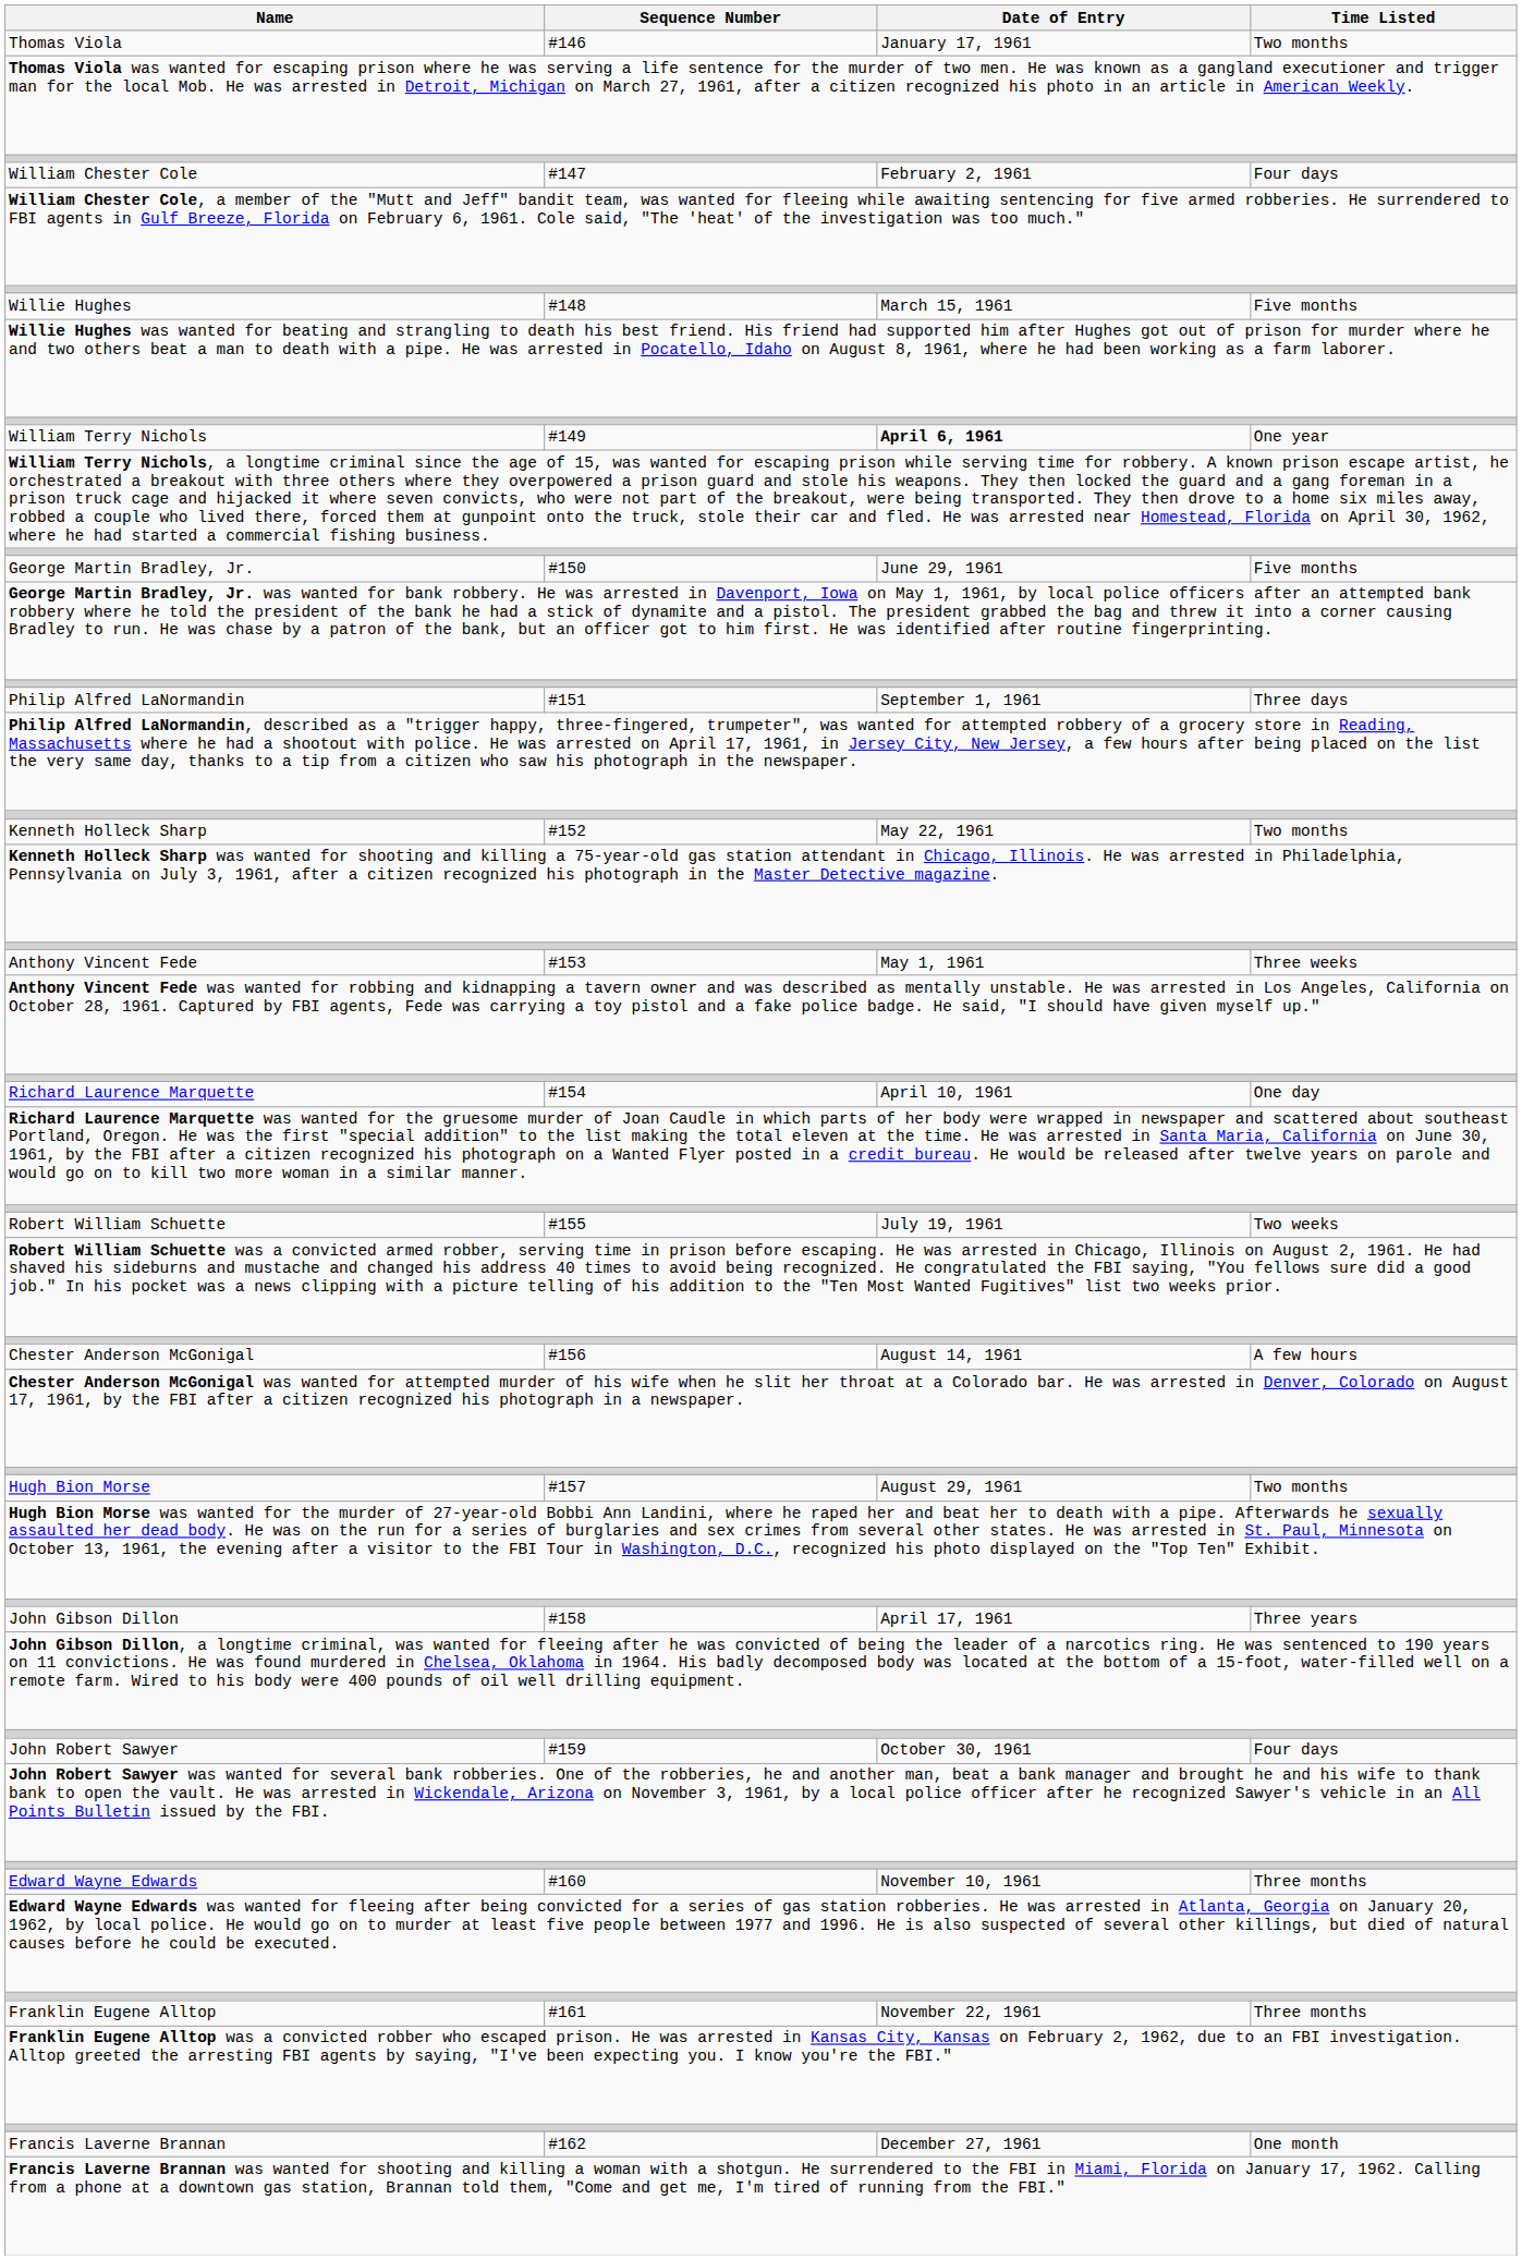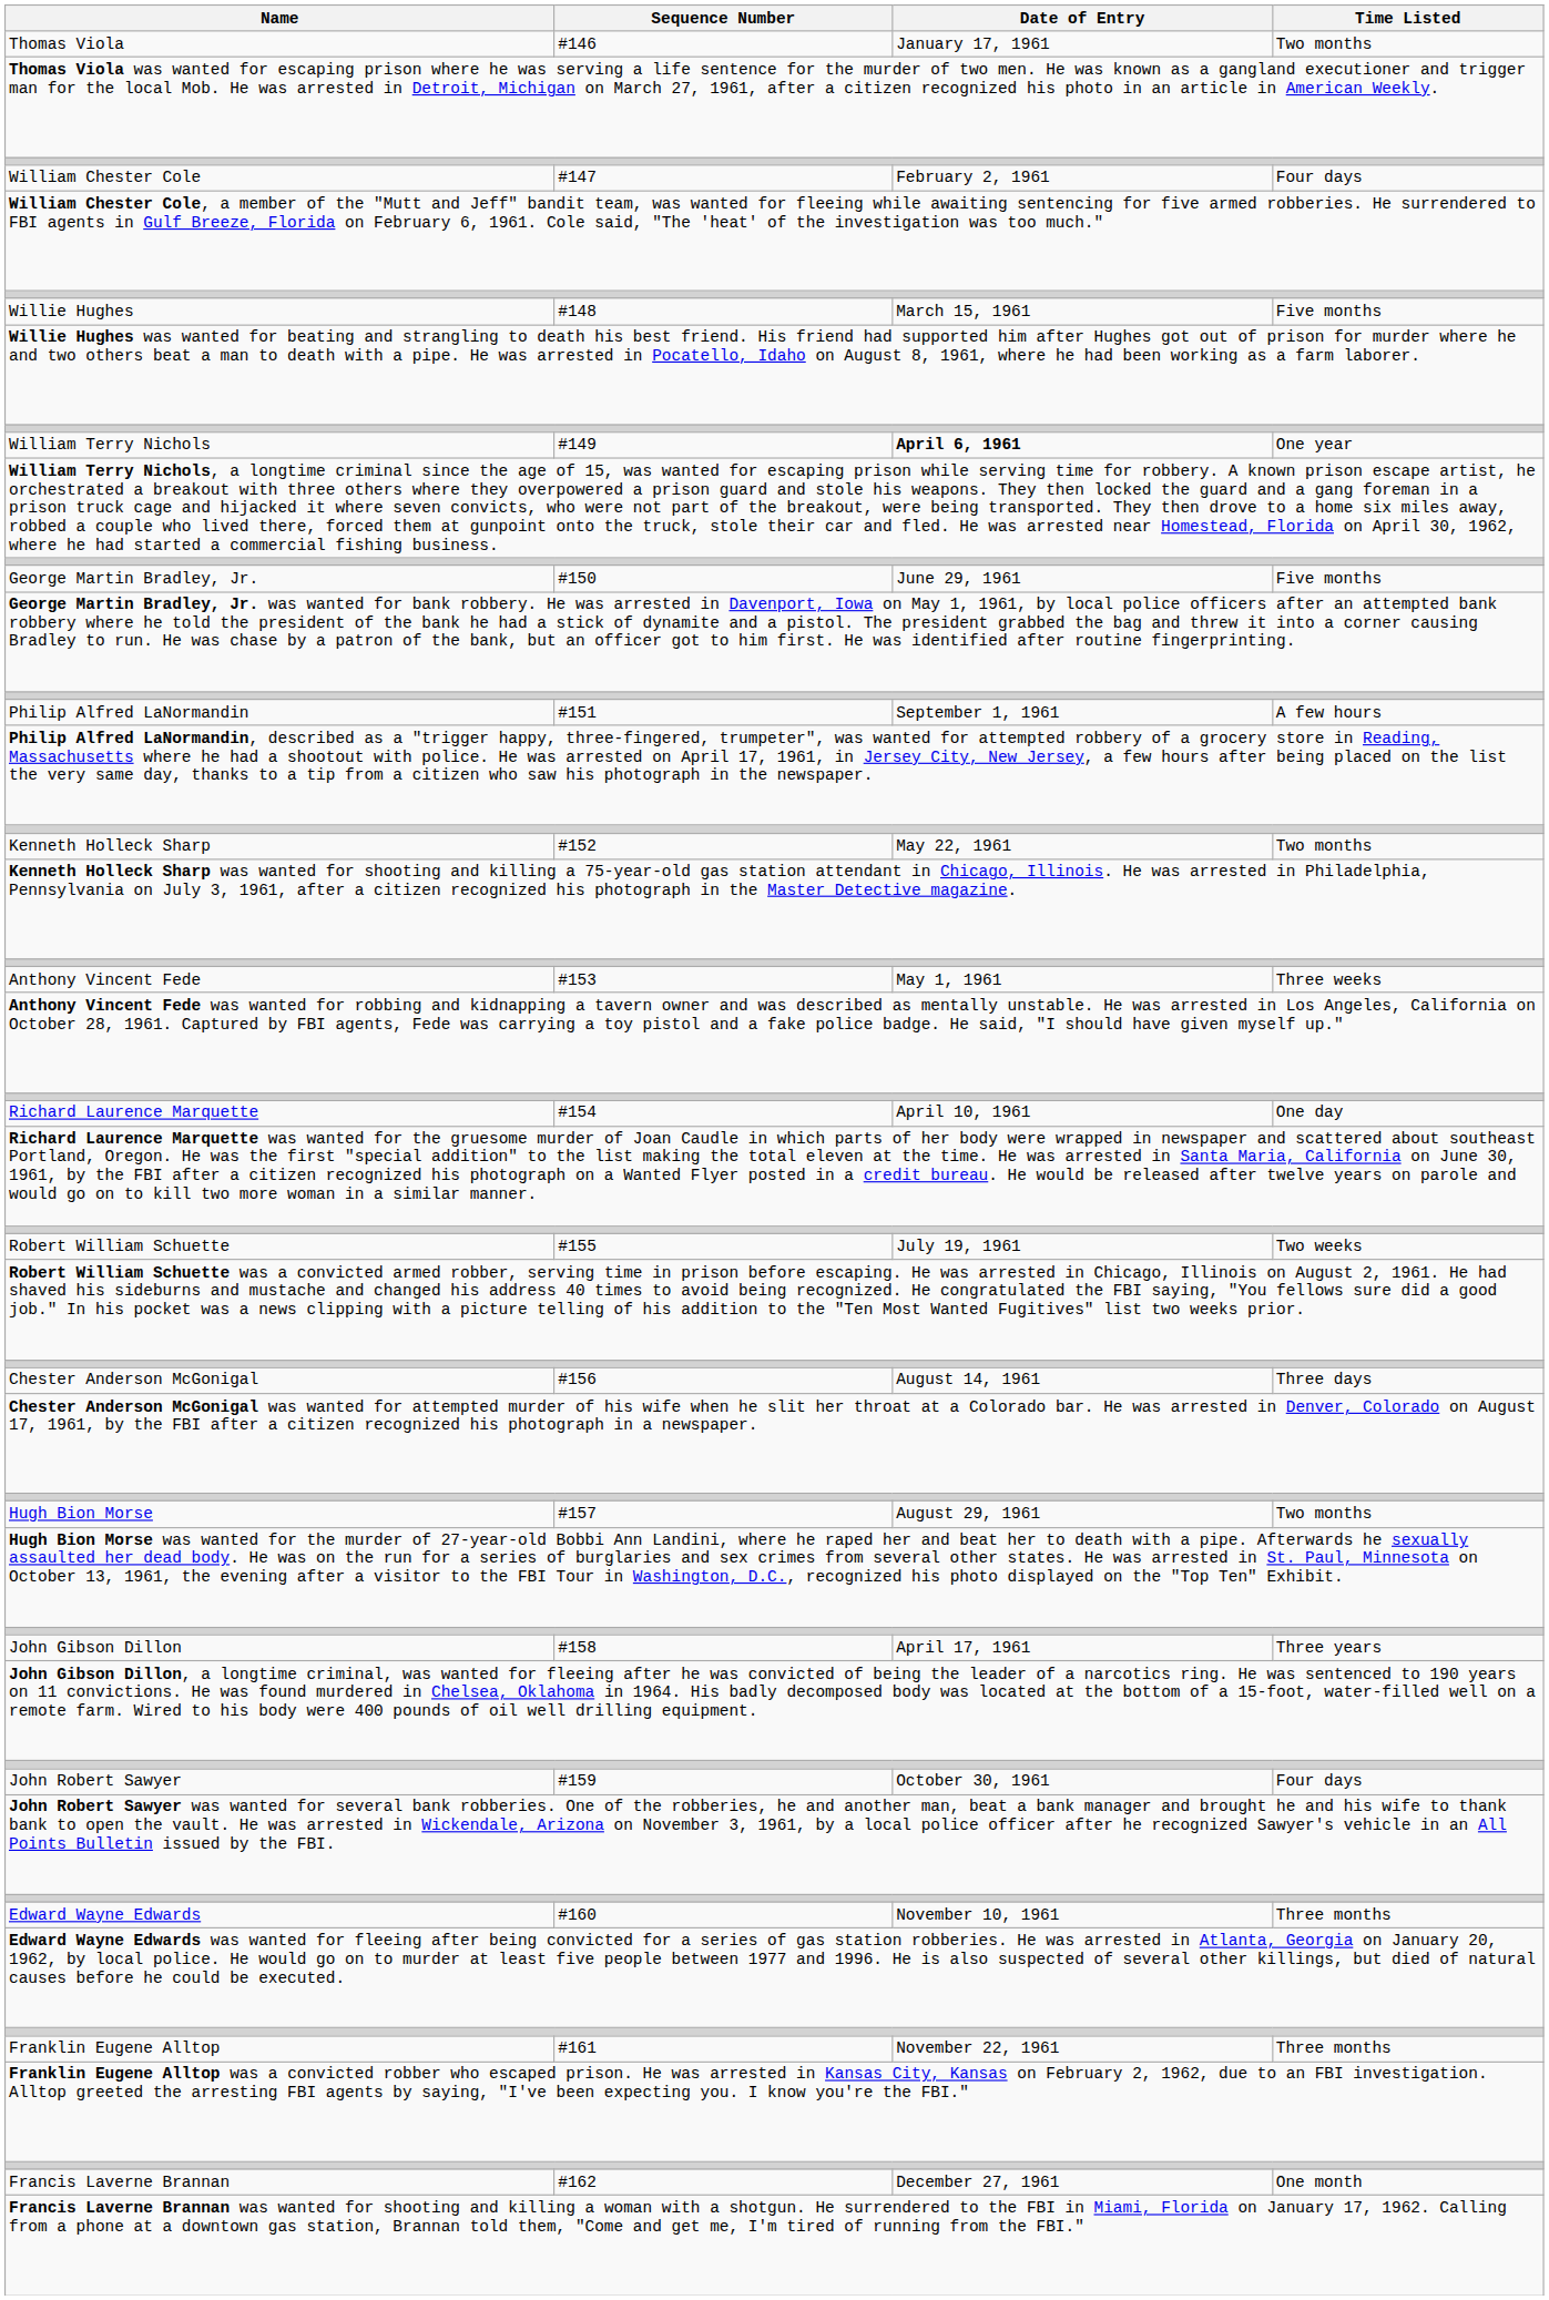 <table class="wikitable">
 <tr>
 <th>Name</th>
 <th>Sequence Number</th>
 <th>Date of Entry</th>
 <th>Time Listed</th>
 </tr>
 <tr>
 <td height="10">Thomas Viola</td>
 <td>#146</td>
 <td>January 17, 1961</td>
 <td>Two months</td>
 </tr>
 <tr>
 <td colspan="4" height="75" valign="top"><strong>Thomas Viola</strong> was wanted for escaping prison where he was serving a life sentence for the murder of two men. He was known as a gangland executioner and trigger man for the local Mob. He was arrested in <a href='#'>Detroit, Michigan</a> on March 27, 1961, after a citizen recognized his photo in an article in <a href='#'>American Weekly</a>.</td>
 </tr>
 <tr>
 <td colspan="4" style="background-color:lightgrey;"></td>
 </tr>
 <tr>
 <td height="10">William Chester Cole</td>
 <td>#147</td>
 <td>February 2, 1961</td>
 <td>Four days</td>
 </tr>
 <tr>
 <td colspan="4" height="75" valign="top"><strong>William Chester Cole</strong>, a member of the "Mutt and Jeff" bandit team, was wanted for fleeing while awaiting sentencing for five armed robberies. He surrendered to FBI agents in <a href='#'>Gulf Breeze, Florida</a> on February 6, 1961. Cole said, "The 'heat' of the investigation was too much."</td>
 </tr>
 <tr>
 <td colspan="4" style="background-color:lightgrey;"></td>
 </tr>
 <tr>
 <td height="10">Willie Hughes</td>
 <td>#148</td>
 <td>March 15, 1961</td>
 <td>Five months</td>
 </tr>
 <tr>
 <td colspan="4" height="75" valign="top"><strong>Willie Hughes</strong> was wanted for beating and strangling to death his best friend. His friend had supported him after Hughes got out of prison for murder where he and two others beat a man to death with a pipe. He was arrested in <a href='#'>Pocatello, Idaho</a> on August 8, 1961, where he had been working as a farm laborer.</td>
 </tr>
 <tr>
 <td colspan="4" style="background-color:lightgrey;"></td>
 </tr>
 <tr>
 <td height="10">William Terry Nichols</td>
 <td>#149</td>
 <td><strong>April 6, 1961</strong></td>
 <td>One year</td>
 </tr>
 <tr>
 <td colspan="4" height="75" valign="top"><strong>William Terry Nichols</strong>, a longtime criminal since the age of 15, was wanted for escaping prison while serving time for robbery. A known prison escape artist, he orchestrated a breakout with three others where they overpowered a prison guard and stole his weapons. They then locked the guard and a gang foreman in a prison truck cage and hijacked it where seven convicts, who were not part of the breakout, were being transported. They then drove to a home six miles away, robbed a couple who lived there, forced them at gunpoint onto the truck, stole their car and fled. He was arrested near <a href='#'>Homestead, Florida</a> on April 30, 1962, where he had started a commercial fishing business.</td>
 </tr>
 <tr>
 <td colspan="4" style="background-color:lightgrey;"></td>
 </tr>
 <tr>
 <td height="10">George Martin Bradley, Jr.</td>
 <td>#150</td>
 <td>June 29, 1961</td>
 <td>Five months</td>
 </tr>
 <tr>
 <td colspan="4" height="75" valign="top"><strong>George Martin Bradley, Jr.</strong> was wanted for bank robbery. He was arrested in <a href='#'>Davenport, Iowa</a> on May 1, 1961, by local police officers after an attempted bank robbery where he told the president of the bank he had a stick of dynamite and a pistol. The president grabbed the bag and threw it into a corner causing Bradley to run. He was chase by a patron of the bank, but an officer got to him first. He was identified after routine fingerprinting.</td>
 </tr>
 <tr>
 <td colspan="4" style="background-color:lightgrey;"></td>
 </tr>
 <tr>
 <td height="10">Philip Alfred LaNormandin</td>
 <td>#151</td>
 <td>September 1, 1961</td>
-<td>Three days</td>
+<td>A few hours</td>
 </tr>
 <tr>
 <td colspan="4" height="75" valign="top"><strong>Philip Alfred LaNormandin</strong>, described as a "trigger happy, three-fingered, trumpeter", was wanted for attempted robbery of a grocery store in <a href='#'>Reading, Massachusetts</a> where he had a shootout with police. He was arrested on April 17, 1961, in <a href='#'>Jersey City, New Jersey</a>, a few hours after being placed on the list the very same day, thanks to a tip from a citizen who saw his photograph in the newspaper.</td>
 </tr>
 <tr>
 <td colspan="4" style="background-color:lightgrey;"></td>
 </tr>
 <tr>
 <td height="10">Kenneth Holleck Sharp</td>
 <td>#152</td>
 <td>May 22, 1961</td>
 <td>Two months</td>
 </tr>
 <tr>
 <td colspan="4" height="75" valign="top"><strong>Kenneth Holleck Sharp</strong> was wanted for shooting and killing a 75-year-old gas station attendant in <a href='#'>Chicago, Illinois</a>. He was arrested in Philadelphia, Pennsylvania on July 3, 1961, after a citizen recognized his photograph in the <a href='#'>Master Detective magazine</a>.</td>
 </tr>
 <tr>
 <td colspan="4" style="background-color:lightgrey;"></td>
 </tr>
 <tr>
 <td height="10">Anthony Vincent Fede</td>
 <td>#153</td>
 <td>May 1, 1961</td>
 <td>Three weeks</td>
 </tr>
 <tr>
 <td colspan="4" height="75" valign="top"><strong>Anthony Vincent Fede</strong> was wanted for robbing and kidnapping a tavern owner and was described as mentally unstable. He was arrested in Los Angeles, California on October 28, 1961. Captured by FBI agents, Fede was carrying a toy pistol and a fake police badge. He said, "I should have given myself up."</td>
 </tr>
 <tr>
 <td colspan="4" style="background-color:lightgrey;"></td>
 </tr>
 <tr>
 <td height="10"><a href='#'>Richard Laurence Marquette</a></td>
 <td>#154</td>
 <td>April 10, 1961</td>
 <td>One day</td>
 </tr>
 <tr>
 <td colspan="4" height="75" valign="top"><strong>Richard Laurence Marquette</strong> was wanted for the gruesome murder of Joan Caudle in which parts of her body were wrapped in newspaper and scattered about southeast Portland, Oregon. He was the first "special addition" to the list making the total eleven at the time. He was arrested in <a href='#'>Santa Maria, California</a> on June 30, 1961, by the FBI after a citizen recognized his photograph on a Wanted Flyer posted in a <a href='#'>credit bureau</a>. He would be released after twelve years on parole and would go on to kill two more woman in a similar manner.</td>
 </tr>
 <tr>
 <td colspan="4" style="background-color:lightgrey;"></td>
 </tr>
 <tr>
 <td height="10">Robert William Schuette</td>
 <td>#155</td>
 <td>July 19, 1961</td>
 <td>Two weeks</td>
 </tr>
 <tr>
 <td colspan="4" height="75" valign="top"><strong>Robert William Schuette</strong> was a convicted armed robber, serving time in prison before escaping. He was arrested in Chicago, Illinois on August 2, 1961. He had shaved his sideburns and mustache and changed his address 40 times to avoid being recognized. He congratulated the FBI saying, "You fellows sure did a good job." In his pocket was a news clipping with a picture telling of his addition to the "Ten Most Wanted Fugitives" list two weeks prior.</td>
 </tr>
 <tr>
 <td colspan="4" style="background-color:lightgrey;"></td>
 </tr>
 <tr>
 <td height="10">Chester Anderson McGonigal</td>
 <td>#156</td>
 <td>August 14, 1961</td>
-<td>A few hours</td>
+<td>Three days</td>
 </tr>
 <tr>
 <td colspan="4" height="75" valign="top"><strong>Chester Anderson McGonigal</strong> was wanted for attempted murder of his wife when he slit her throat at a Colorado bar. He was arrested in <a href='#'>Denver, Colorado</a> on August 17, 1961, by the FBI after a citizen recognized his photograph in a newspaper.</td>
 </tr>
 <tr>
 <td colspan="4" style="background-color:lightgrey;"></td>
 </tr>
 <tr>
 <td height="10"><a href='#'>Hugh Bion Morse</a></td>
 <td>#157</td>
 <td>August 29, 1961</td>
 <td>Two months</td>
 </tr>
 <tr>
 <td colspan="4" height="75" valign="top"><strong>Hugh Bion Morse</strong> was wanted for the murder of 27-year-old Bobbi Ann Landini, where he raped her and beat her to death with a pipe. Afterwards he <a href='#'>sexually assaulted her dead body</a>. He was on the run for a series of burglaries and sex crimes from several other states. He was arrested in <a href='#'>St. Paul, Minnesota</a> on October 13, 1961, the evening after a visitor to the FBI Tour in <a href='#'>Washington, D.C.</a>, recognized his photo displayed on the "Top Ten" Exhibit.</td>
 </tr>
 <tr>
 <td colspan="4" style="background-color:lightgrey;"></td>
 </tr>
 <tr>
 <td height="10">John Gibson Dillon</td>
 <td>#158</td>
 <td>April 17, 1961</td>
 <td>Three years</td>
 </tr>
 <tr>
 <td colspan="4" height="75" valign="top"><strong>John Gibson Dillon</strong>, a longtime criminal, was wanted for fleeing after he was convicted of being the leader of a narcotics ring. He was sentenced to 190 years on 11 convictions. He was found murdered in <a href='#'>Chelsea, Oklahoma</a> in 1964. His badly decomposed body was located at the bottom of a 15-foot, water-filled well on a remote farm. Wired to his body were 400 pounds of oil well drilling equipment.</td>
 </tr>
 <tr>
 <td colspan="4" style="background-color:lightgrey;"></td>
 </tr>
 <tr>
 <td height="10">John Robert Sawyer</td>
 <td>#159</td>
 <td>October 30, 1961</td>
 <td>Four days</td>
 </tr>
 <tr>
 <td colspan="4" height="75" valign="top"><strong>John Robert Sawyer</strong> was wanted for several bank robberies. One of the robberies, he and another man, beat a bank manager and brought he and his wife to thank bank to open the vault. He was arrested in <a href='#'>Wickendale, Arizona</a> on November 3, 1961, by a local police officer after he recognized Sawyer's vehicle in an <a href='#'>All Points Bulletin</a> issued by the FBI.</td>
 </tr>
 <tr>
 <td colspan="4" style="background-color:lightgrey;"></td>
 </tr>
 <tr>
 <td height="10"><a href='#'>Edward Wayne Edwards</a></td>
 <td>#160</td>
 <td>November 10, 1961</td>
 <td>Three months</td>
 </tr>
 <tr>
 <td colspan="4" height="75" valign="top"><strong>Edward Wayne Edwards</strong> was wanted for fleeing after being convicted for a series of gas station robberies. He was arrested in <a href='#'>Atlanta, Georgia</a> on January 20, 1962, by local police. He would go on to murder at least five people between 1977 and 1996. He is also suspected of several other killings, but died of natural causes before he could be executed.</td>
 </tr>
 <tr>
 <td colspan="4" style="background-color:lightgrey;"></td>
 </tr>
 <tr>
 <td height="10">Franklin Eugene Alltop</td>
 <td>#161</td>
 <td>November 22, 1961</td>
 <td>Three months</td>
 </tr>
 <tr>
 <td colspan="4" height="75" valign="top"><strong>Franklin Eugene Alltop</strong> was a convicted robber who escaped prison. He was arrested in <a href='#'>Kansas City, Kansas</a> on February 2, 1962, due to an FBI investigation. Alltop greeted the arresting FBI agents by saying, "I've been expecting you. I know you're the FBI."</td>
 </tr>
 <tr>
 <td colspan="4" style="background-color:lightgrey;"></td>
 </tr>
 <tr>
 <td height="10">Francis Laverne Brannan</td>
 <td>#162</td>
 <td>December 27, 1961</td>
 <td>One month</td>
 </tr>
 <tr>
 <td colspan="4" height="75" valign="top"><strong>Francis Laverne Brannan</strong> was wanted for shooting and killing a woman with a shotgun. He surrendered to the FBI in <a href='#'>Miami, Florida</a> on January 17, 1962. Calling from a phone at a downtown gas station, Brannan told them, "Come and get me, I'm tired of running from the FBI."</td>
 </tr>
 </table>
